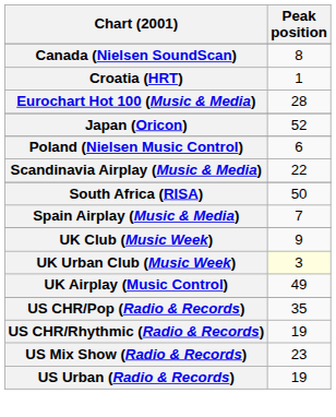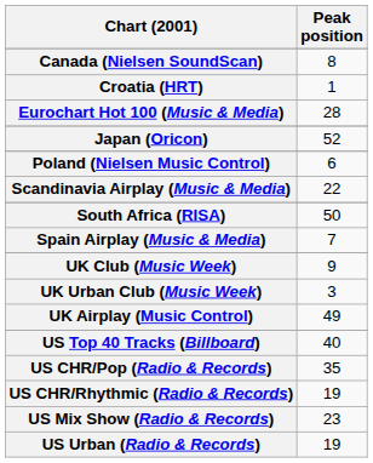 <table class="wikitable sortable plainrowheaders" style="text-align:center">
 <tr>
 <th scope="col">Chart (2001)</th>
 <th scope="col">Peak<br>position</th>
 </tr>
 <tr>
 </tr>
 <tr>
 </tr>
 <tr>
 </tr>
 <tr>
 </tr>
 <tr>
 </tr>
 <tr>
 <th scope="row">Canada (<a href='#'>Nielsen SoundScan</a>)</th>
 <td>8</td>
 </tr>
 <tr>
 <th scope="row">Croatia (<a href='#'>HRT</a>)</th>
 <td>1</td>
 </tr>
 <tr>
 <th scope="row"><a href='#'>Eurochart Hot 100</a> (<em><a href='#'>Music & Media</a></em>)</th>
 <td>28</td>
 </tr>
 <tr>
 </tr>
 <tr>
 </tr>
 <tr>
 </tr>
 <tr>
 </tr>
 <tr>
 <th scope="row">Japan (<a href='#'>Oricon</a>)</th>
 <td>52</td>
 </tr>
 <tr>
 </tr>
 <tr>
 </tr>
 <tr>
 <th scope="row">Poland (<a href='#'>Nielsen Music Control</a>)</th>
 <td style="text-align:center;">6</td>
 </tr>
 <tr>
 <th scope="row">Scandinavia Airplay (<em><a href='#'>Music & Media</a></em>)</th>
 <td>22</td>
 </tr>
 <tr>
 </tr>
 <tr>
 <th scope="row">South Africa (<a href='#'>RISA</a>)</th>
 <td>50</td>
 </tr>
 <tr>
 <th scope="row">Spain Airplay (<em><a href='#'>Music & Media</a></em>)</th>
 <td>7</td>
 </tr>
 <tr>
 </tr>
 <tr>
 </tr>
 <tr>
 </tr>
 <tr>
 </tr>
 <tr>
 </tr>
 <tr>
 <th scope="row">UK Club (<em><a href='#'>Music Week</a></em>)</th>
 <td>9</td>
 </tr>
 <tr>
 <th scope="row">UK Urban Club (<em><a href='#'>Music Week</a></em>)</th>
-<td style="background: lightyellow;">3</td>
+<td>3</td>
 </tr>
 <tr>
 <th scope="row">UK Airplay (<a href='#'>Music Control</a>)</th>
 <td>49</td>
 </tr>
 <tr>
 </tr>
 <tr>
 </tr>
 <tr>
 </tr>
 <tr>
 </tr>
 <tr>
 </tr>
 <tr>
 </tr>
 <tr>
+<th scope="row">US <a href='#'>Top 40 Tracks</a> (<em><a href='#'>Billboard</a></em>)</th>
+<td>40</td>
+</tr>
+<tr>
 <th scope="row">US CHR/Pop (<em><a href='#'>Radio & Records</a></em>)</th>
 <td>35</td>
 </tr>
 <tr>
 <th scope="row">US CHR/Rhythmic (<em><a href='#'>Radio & Records</a></em>)</th>
 <td>19</td>
 </tr>
 <tr>
 <th scope="row">US Mix Show (<em><a href='#'>Radio & Records</a></em>)</th>
 <td>23</td>
 </tr>
 <tr>
 <th scope="row">US Urban (<em><a href='#'>Radio & Records</a></em>)</th>
 <td>19</td>
 </tr>
 </table>
